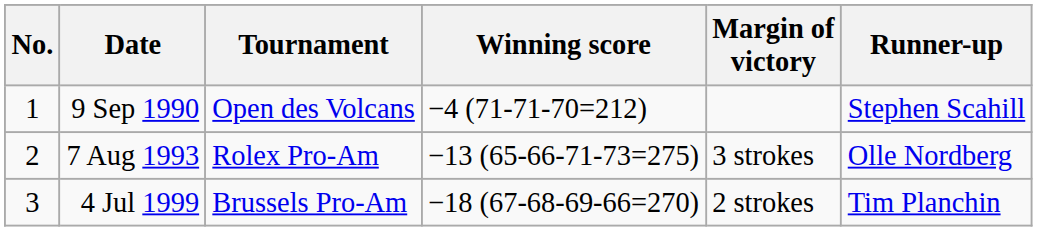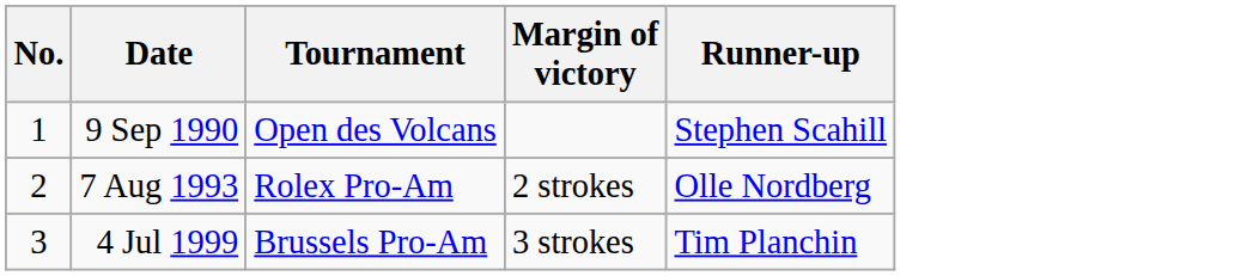 <table class="wikitable" style="font-size:95%;">
 <tr>
 <th>No.</th>
 <th>Date</th>
 <th>Tournament</th>
-<th>Winning score</th>
 <th>Margin of<br>victory</th>
 <th>Runner-up</th>
 </tr>
 <tr>
 <td align=center>1</td>
 <td align=right>9 Sep <a href='#'>1990</a></td>
 <td><a href='#'>Open des Volcans</a></td>
-<td>−4 (71-71-70=212)</td>
 <td></td>
 <td> <a href='#'>Stephen Scahill</a></td>
 </tr>
 <tr>
 <td align=center>2</td>
 <td align=right>7 Aug <a href='#'>1993</a></td>
 <td><a href='#'>Rolex Pro-Am</a></td>
-<td>−13 (65-66-71-73=275)</td>
-<td>3 strokes</td>
+<td>2 strokes</td>
 <td> <a href='#'>Olle Nordberg</a></td>
 </tr>
 <tr>
 <td align=center>3</td>
 <td align=right>4 Jul <a href='#'>1999</a></td>
 <td><a href='#'>Brussels Pro-Am</a></td>
-<td>−18 (67-68-69-66=270)</td>
-<td>2 strokes</td>
+<td>3 strokes</td>
 <td> <a href='#'>Tim Planchin</a></td>
 </tr>
 </table>
